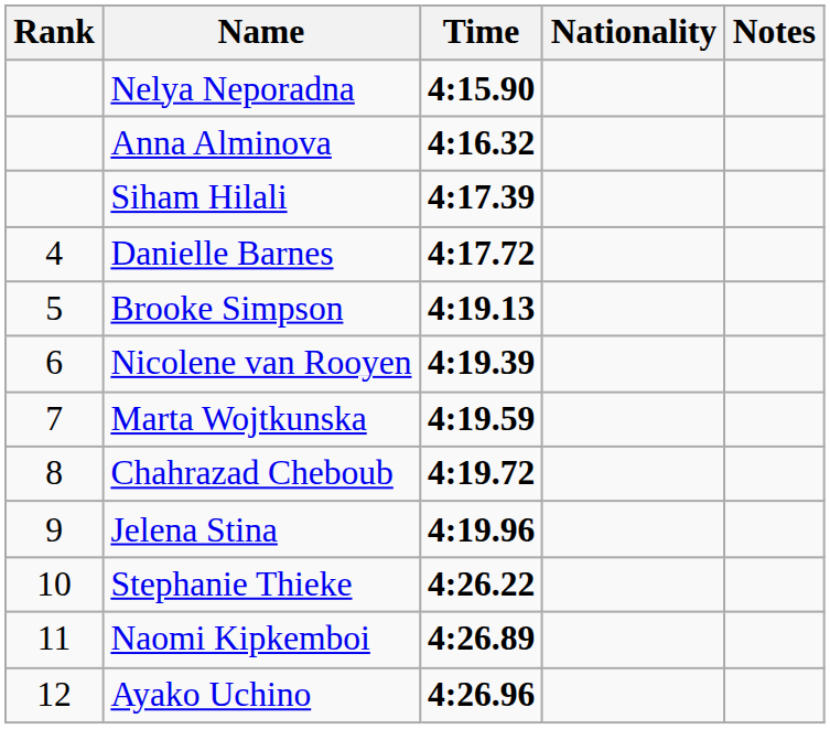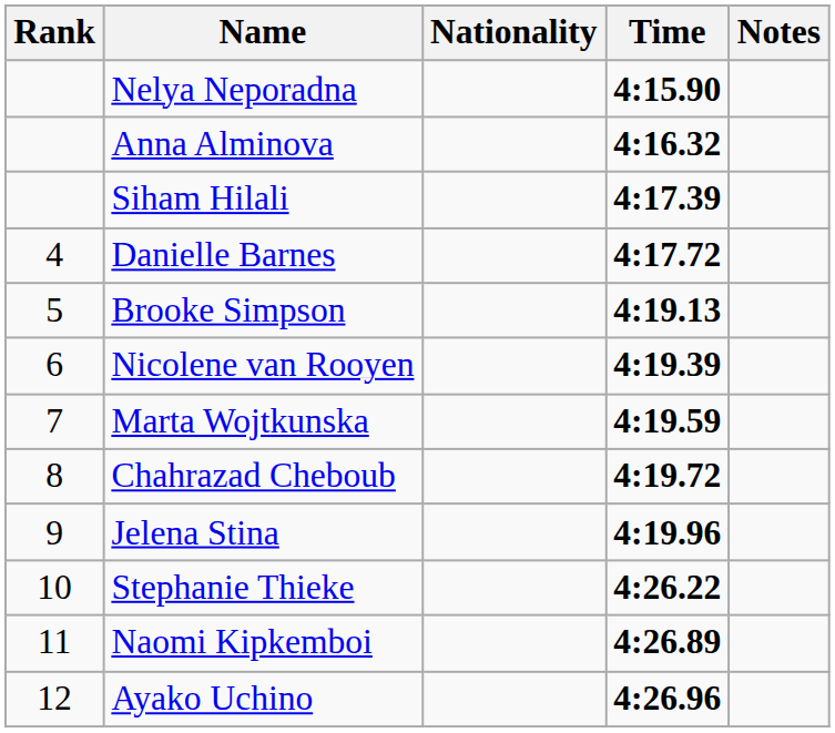 <table class="wikitable sortable" style="text-align:center">
 <tr>
 <th>Rank</th>
 <th>Name</th>
+<th>Nationality</th>
 <th>Time</th>
-<th>Nationality</th>
 <th>Notes</th>
 </tr>
 <tr>
 <td></td>
 <td align=left><a href='#'>Nelya Neporadna</a></td>
+<td align=left></td>
 <td><strong>4:15.90</strong></td>
-<td align=left></td>
 <td></td>
 </tr>
 <tr>
 <td></td>
 <td align=left><a href='#'>Anna Alminova</a></td>
+<td align=left></td>
 <td><strong>4:16.32</strong></td>
-<td align=left></td>
 <td></td>
 </tr>
 <tr>
 <td></td>
 <td align=left><a href='#'>Siham Hilali</a></td>
+<td align=left></td>
 <td><strong>4:17.39</strong></td>
-<td align=left></td>
 <td></td>
 </tr>
 <tr>
 <td>4</td>
 <td align=left><a href='#'>Danielle Barnes</a></td>
+<td align=left></td>
 <td><strong>4:17.72</strong></td>
-<td align=left></td>
 <td></td>
 </tr>
 <tr>
 <td>5</td>
 <td align=left><a href='#'>Brooke Simpson</a></td>
+<td align=left></td>
 <td><strong>4:19.13</strong></td>
-<td align=left></td>
 <td></td>
 </tr>
 <tr>
 <td>6</td>
 <td align=left><a href='#'>Nicolene van Rooyen</a></td>
+<td align=left></td>
 <td><strong>4:19.39</strong></td>
-<td align=left></td>
 <td></td>
 </tr>
 <tr>
 <td>7</td>
 <td align=left><a href='#'>Marta Wojtkunska</a></td>
+<td align=left></td>
 <td><strong>4:19.59</strong></td>
-<td align=left></td>
 <td></td>
 </tr>
 <tr>
 <td>8</td>
 <td align=left><a href='#'>Chahrazad Cheboub</a></td>
+<td align=left></td>
 <td><strong>4:19.72</strong></td>
-<td align=left></td>
 <td></td>
 </tr>
 <tr>
 <td>9</td>
 <td align=left><a href='#'>Jelena Stina</a></td>
+<td align=left></td>
 <td><strong>4:19.96</strong></td>
-<td align=left></td>
 <td></td>
 </tr>
 <tr>
 <td>10</td>
 <td align=left><a href='#'>Stephanie Thieke</a></td>
+<td align=left></td>
 <td><strong>4:26.22</strong></td>
-<td align=left></td>
 <td></td>
 </tr>
 <tr>
 <td>11</td>
 <td align=left><a href='#'>Naomi Kipkemboi</a></td>
+<td align=left></td>
 <td><strong>4:26.89</strong></td>
-<td align=left></td>
 <td></td>
 </tr>
 <tr>
 <td>12</td>
 <td align=left><a href='#'>Ayako Uchino</a></td>
+<td align=left></td>
 <td><strong>4:26.96</strong></td>
-<td align=left></td>
 <td></td>
 </tr>
 </table>
